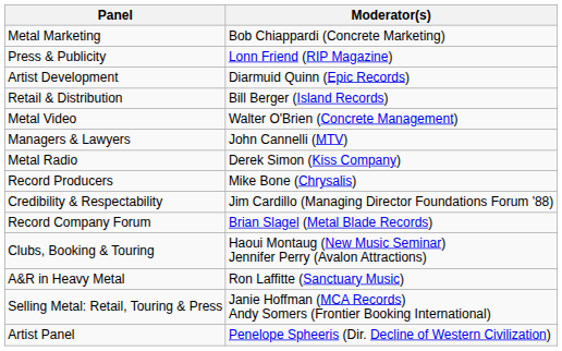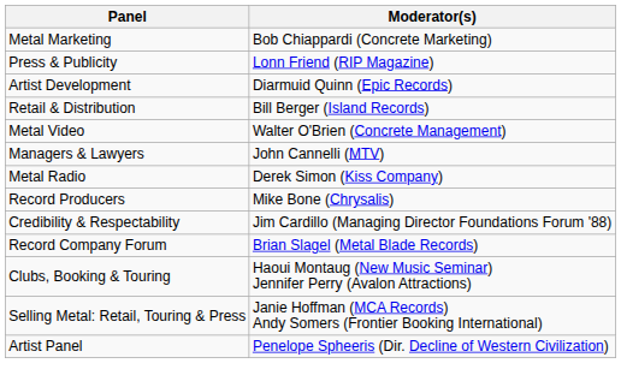 <table class="wikitable">
 <tr>
 <th>Panel</th>
 <th>Moderator(s)</th>
 </tr>
 <tr>
 <td>Metal Marketing</td>
 <td>Bob Chiappardi (Concrete Marketing)</td>
 </tr>
 <tr>
 <td>Press & Publicity</td>
 <td><a href='#'>Lonn Friend</a> (<a href='#'>RIP Magazine</a>)</td>
 </tr>
 <tr>
 <td>Artist Development</td>
 <td>Diarmuid Quinn (<a href='#'>Epic Records</a>)</td>
 </tr>
 <tr>
 <td>Retail & Distribution</td>
 <td>Bill Berger (<a href='#'>Island Records</a>)</td>
 </tr>
 <tr>
 <td>Metal Video</td>
 <td>Walter O'Brien (<a href='#'>Concrete Management</a>)</td>
 </tr>
 <tr>
 <td>Managers & Lawyers</td>
 <td>John Cannelli (<a href='#'>MTV</a>)</td>
 </tr>
 <tr>
 <td>Metal Radio</td>
 <td>Derek Simon (<a href='#'>Kiss Company</a>)</td>
 </tr>
 <tr>
 <td>Record Producers</td>
 <td>Mike Bone (<a href='#'>Chrysalis</a>)</td>
 </tr>
 <tr>
 <td>Credibility & Respectability</td>
 <td>Jim Cardillo (Managing Director Foundations Forum '88)</td>
 </tr>
 <tr>
 <td>Record Company Forum</td>
 <td><a href='#'>Brian Slagel</a> (<a href='#'>Metal Blade Records</a>)</td>
 </tr>
 <tr>
 <td>Clubs, Booking & Touring</td>
 <td>Haoui Montaug (<a href='#'>New Music Seminar</a>)<br>Jennifer Perry (Avalon Attractions)</td>
 </tr>
 <tr>
-<td>A&R in Heavy Metal</td>
-<td>Ron Laffitte (<a href='#'>Sanctuary Music</a>)</td>
-</tr>
-<tr>
 <td>Selling Metal: Retail, Touring & Press</td>
 <td>Janie Hoffman (<a href='#'>MCA Records</a>)<br>Andy Somers (Frontier Booking International)</td>
 </tr>
 <tr>
 <td>Artist Panel</td>
 <td><a href='#'>Penelope Spheeris</a> (Dir. <a href='#'>Decline of Western Civilization</a>)</td>
 </tr>
 </table>
